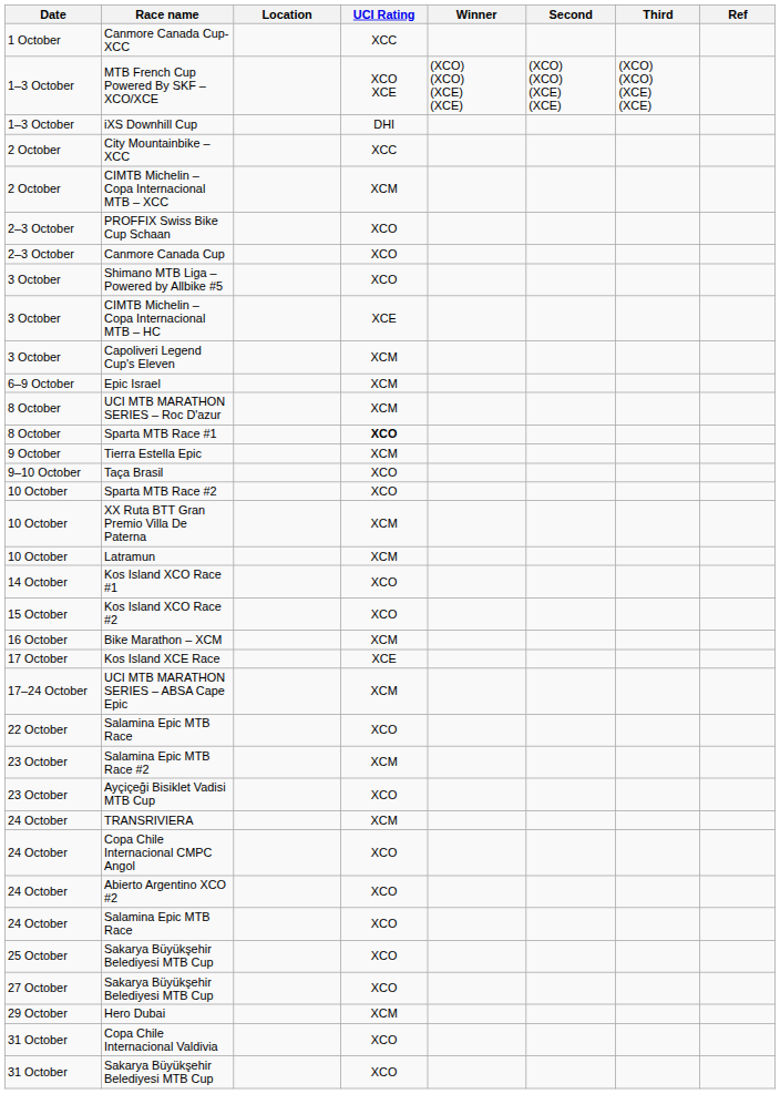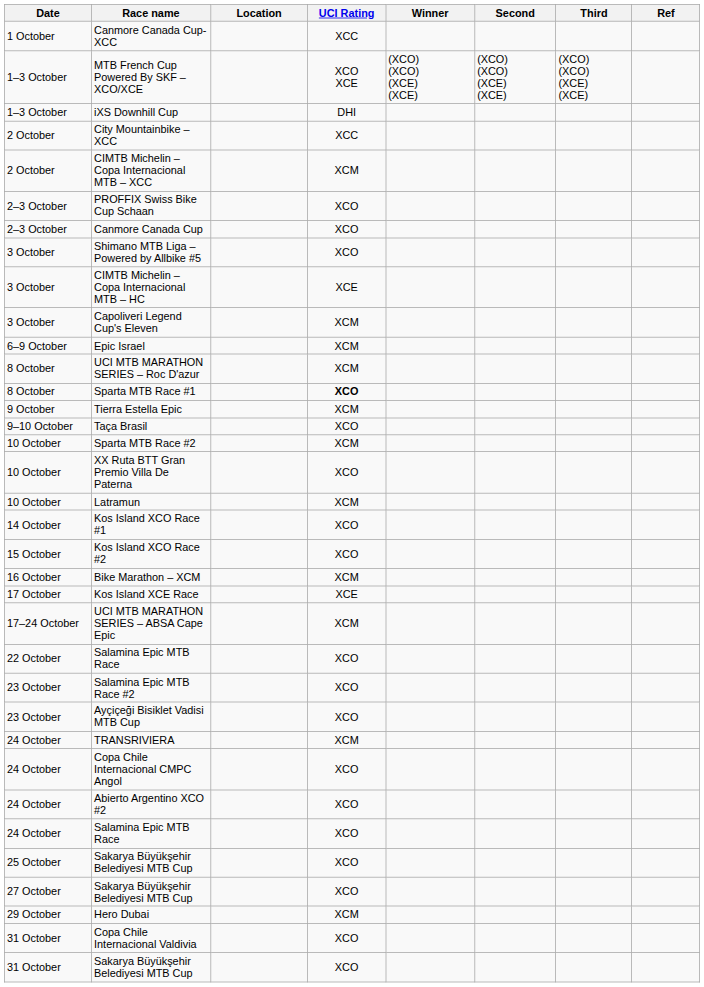 <table class="wikitable sortable" style="font-size:85%;">
 <tr>
 <th style="width:190px;">Date</th>
 <th style="width:210px;">Race name</th>
 <th style="width:210px;">Location</th>
 <th style="width:170px;"><a href='#'>UCI Rating</a></th>
 <th width=200px>Winner</th>
 <th style="width:170px;">Second</th>
 <th style="width:170px;">Third</th>
 <th style="width:170px;">Ref</th>
 </tr>
 <tr>
 <td>1 October</td>
 <td>Canmore Canada Cup-XCC</td>
 <td></td>
 <td align=center>XCC</td>
 <td><br></td>
 <td><br></td>
 <td><br></td>
 <td align=center></td>
 </tr>
 <tr>
 <td>1–3 October</td>
 <td>MTB French Cup Powered By SKF – XCO/XCE</td>
 <td></td>
 <td align=center>XCO<br>XCE</td>
 <td> (XCO)<br> (XCO)<br> (XCE)<br> (XCE)</td>
 <td> (XCO)<br> (XCO)<br> (XCE)<br> (XCE)</td>
 <td> (XCO)<br> (XCO)<br> (XCE)<br> (XCE)</td>
 <td align=center></td>
 </tr>
 <tr>
 <td>1–3 October</td>
 <td>iXS Downhill Cup</td>
 <td></td>
 <td align=center>DHI</td>
 <td><br></td>
 <td><br></td>
 <td><br></td>
 <td align=center></td>
 </tr>
 <tr>
 <td>2 October</td>
 <td>City Mountainbike – XCC</td>
 <td></td>
 <td align=center>XCC</td>
 <td><br></td>
 <td><br></td>
 <td><br></td>
 <td align=center></td>
 </tr>
 <tr>
 <td>2 October</td>
 <td>CIMTB Michelin – Copa Internacional MTB – XCC</td>
 <td></td>
 <td align=center>XCM</td>
 <td><br></td>
 <td><br></td>
 <td><br></td>
 <td align=center></td>
 </tr>
 <tr>
 <td>2–3 October</td>
 <td>PROFFIX Swiss Bike Cup Schaan</td>
 <td></td>
 <td align=center>XCO</td>
 <td><br></td>
 <td><br></td>
 <td><br></td>
 <td align=center></td>
 </tr>
 <tr>
 <td>2–3 October</td>
 <td>Canmore Canada Cup</td>
 <td></td>
 <td align=center>XCO</td>
 <td><br></td>
 <td><br></td>
 <td><br></td>
 <td align=center></td>
 </tr>
 <tr>
 <td>3 October</td>
 <td>Shimano MTB Liga – Powered by Allbike #5</td>
 <td></td>
 <td align=center>XCO</td>
 <td><br></td>
 <td><br></td>
 <td><br></td>
 <td align=center></td>
 </tr>
 <tr>
 <td>3 October</td>
 <td>CIMTB Michelin – Copa Internacional MTB – HC</td>
 <td></td>
 <td align=center>XCE</td>
 <td><br></td>
 <td><br></td>
 <td><br></td>
 <td align=center></td>
 </tr>
 <tr>
 <td>3 October</td>
 <td>Capoliveri Legend Cup's Eleven</td>
 <td></td>
 <td align=center>XCM</td>
 <td><br></td>
 <td><br></td>
 <td><br></td>
 <td align=center></td>
 </tr>
 <tr>
 <td>6–9 October</td>
 <td>Epic Israel</td>
 <td></td>
 <td align=center>XCM</td>
 <td></td>
 <td></td>
 <td></td>
 <td align=center></td>
 </tr>
 <tr>
 <td>8 October</td>
 <td>UCI MTB MARATHON SERIES – Roc D'azur</td>
 <td></td>
 <td align=center>XCM</td>
 <td><br></td>
 <td><br></td>
 <td><br></td>
 <td align=center></td>
 </tr>
 <tr>
 <td>8 October</td>
 <td>Sparta MTB Race #1</td>
 <td></td>
 <td align=center><strong>XCO</strong></td>
 <td><br></td>
 <td><br></td>
 <td><br></td>
 <td align=center></td>
 </tr>
 <tr>
 <td>9 October</td>
 <td>Tierra Estella Epic</td>
 <td></td>
 <td align=center>XCM</td>
 <td><br></td>
 <td><br></td>
 <td><br></td>
 <td align=center></td>
 </tr>
 <tr>
 <td>9–10 October</td>
 <td>Taça Brasil</td>
 <td></td>
 <td align=center>XCO</td>
 <td><br></td>
 <td><br></td>
 <td><br></td>
 <td align=center></td>
 </tr>
 <tr>
 <td>10 October</td>
 <td>Sparta MTB Race #2</td>
 <td></td>
-<td align=center>XCO</td>
+<td align=center>XCM</td>
 <td><br></td>
 <td><br></td>
 <td><br></td>
 <td align=center></td>
 </tr>
 <tr>
 <td>10 October</td>
 <td>XX Ruta BTT Gran Premio Villa De Paterna</td>
 <td></td>
-<td align=center>XCM</td>
+<td align=center>XCO</td>
 <td><br></td>
 <td><br></td>
 <td><br></td>
 <td align=center></td>
 </tr>
 <tr>
 <td>10 October</td>
 <td>Latramun</td>
 <td></td>
 <td align=center>XCM</td>
 <td><br></td>
 <td><br></td>
 <td><br></td>
 <td align=center></td>
 </tr>
 <tr>
 <td>14 October</td>
 <td>Kos Island XCO Race #1</td>
 <td></td>
 <td align=center>XCO</td>
 <td><br></td>
 <td><br></td>
 <td><br></td>
 <td align=center></td>
 </tr>
 <tr>
 <td>15 October</td>
 <td>Kos Island XCO Race #2</td>
 <td></td>
 <td align=center>XCO</td>
 <td><br></td>
 <td><br></td>
 <td><br></td>
 <td align=center></td>
 </tr>
 <tr>
 <td>16 October</td>
 <td>Bike Marathon – XCM</td>
 <td></td>
 <td align=center>XCM</td>
 <td><br></td>
 <td><br></td>
 <td><br></td>
 <td align=center></td>
 </tr>
 <tr>
 <td>17 October</td>
 <td>Kos Island XCE Race</td>
 <td></td>
 <td align=center>XCE</td>
 <td><br></td>
 <td><br></td>
 <td><br></td>
 <td align=center></td>
 </tr>
 <tr>
 <td>17–24 October</td>
 <td>UCI MTB MARATHON SERIES – ABSA Cape Epic</td>
 <td></td>
 <td align=center>XCM</td>
 <td><br><br><br></td>
 <td><br><br><br></td>
 <td><br><br><br></td>
 <td align=center></td>
 </tr>
 <tr>
 <td>22 October</td>
 <td>Salamina Epic MTB Race</td>
 <td></td>
 <td align=center>XCO</td>
 <td><br></td>
 <td><br></td>
 <td><br></td>
 <td align=center></td>
 </tr>
 <tr>
 <td>23 October</td>
 <td>Salamina Epic MTB Race #2</td>
 <td></td>
-<td align=center>XCM</td>
+<td align=center>XCO</td>
 <td><br></td>
 <td><br></td>
 <td><br></td>
 <td align=center></td>
 </tr>
 <tr>
 <td>23 October</td>
 <td>Ayçiçeği Bisiklet Vadisi MTB Cup</td>
 <td></td>
 <td align=center>XCO</td>
 <td><br></td>
 <td><br></td>
 <td><br></td>
 <td align=center></td>
 </tr>
 <tr>
 <td>24 October</td>
 <td>TRANSRIVIERA</td>
 <td></td>
 <td align=center>XCM</td>
 <td><br></td>
 <td><br></td>
 <td><br></td>
 <td align=center></td>
 </tr>
 <tr>
 <td>24 October</td>
 <td>Copa Chile Internacional CMPC Angol</td>
 <td></td>
 <td align=center>XCO</td>
 <td><br></td>
 <td><br></td>
 <td><br></td>
 <td align=center></td>
 </tr>
 <tr>
 <td>24 October</td>
 <td>Abierto Argentino XCO #2</td>
 <td></td>
 <td align=center>XCO</td>
 <td><br></td>
 <td><br></td>
 <td><br></td>
 <td align=center></td>
 </tr>
 <tr>
 <td>24 October</td>
 <td>Salamina Epic MTB Race</td>
 <td></td>
 <td align=center>XCO</td>
 <td><br></td>
 <td><br></td>
 <td><br></td>
 <td align=center></td>
 </tr>
 <tr>
 <td>25 October</td>
 <td>Sakarya Büyükşehir Belediyesi MTB Cup</td>
 <td></td>
 <td align=center>XCO</td>
 <td><br></td>
 <td><br></td>
 <td><br></td>
 <td align=center></td>
 </tr>
 <tr>
 <td>27 October</td>
 <td>Sakarya Büyükşehir Belediyesi MTB Cup</td>
 <td></td>
 <td align=center>XCO</td>
 <td><br></td>
 <td><br></td>
 <td><br></td>
 <td align=center></td>
 </tr>
 <tr>
 <td>29 October</td>
 <td>Hero Dubai</td>
 <td></td>
 <td align=center>XCM</td>
 <td><br></td>
 <td><br></td>
 <td><br></td>
 <td align=center></td>
 </tr>
 <tr>
 <td>31 October</td>
 <td>Copa Chile Internacional Valdivia</td>
 <td></td>
 <td align=center>XCO</td>
 <td><br></td>
 <td><br></td>
 <td><br></td>
 <td align=center></td>
 </tr>
 <tr>
 <td>31 October</td>
 <td>Sakarya Büyükşehir Belediyesi MTB Cup</td>
 <td></td>
 <td align=center>XCO</td>
 <td><br></td>
 <td><br></td>
 <td><br></td>
 <td align=center></td>
 </tr>
 </table>
